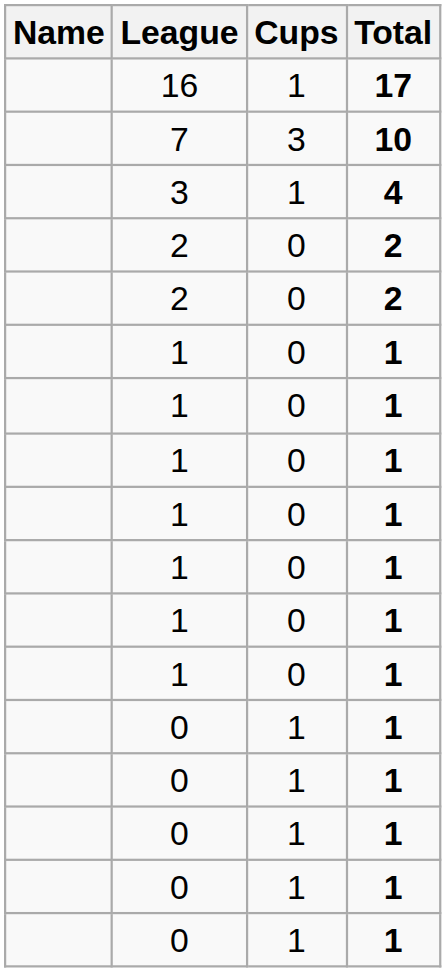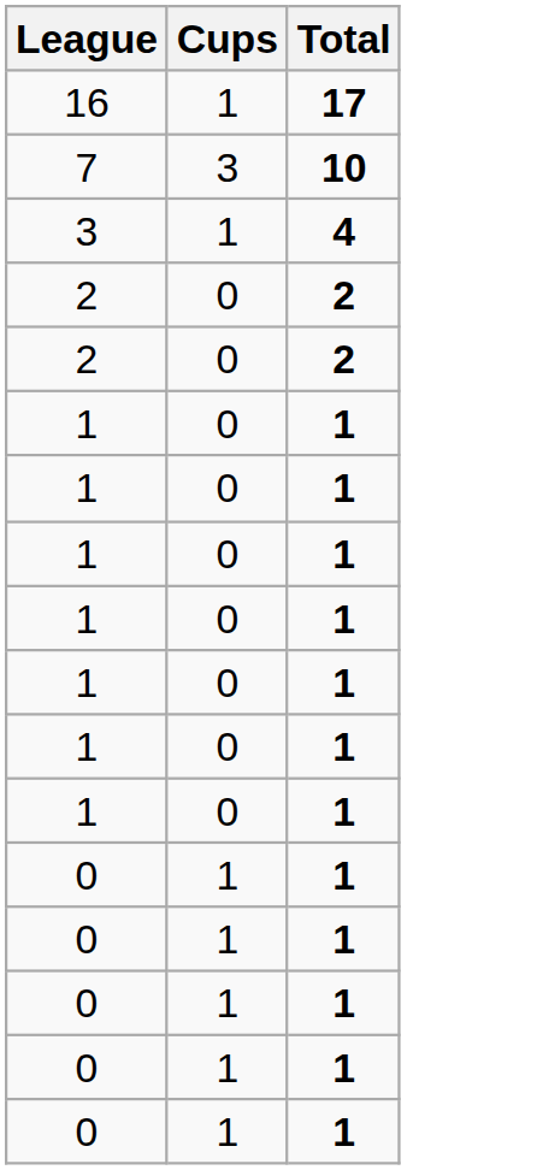 <table class="wikitable sortable" style="text-align:center; font-size:95%">
 <tr>
-<th>Name</th>
 <th>League</th>
 <th>Cups</th>
 <th>Total</th>
 </tr>
 <tr>
-<td></td>
 <td>16</td>
 <td>1</td>
 <td> <strong>17</strong></td>
 </tr>
 <tr>
-<td></td>
 <td>7</td>
 <td>3</td>
 <td> <strong>10</strong></td>
 </tr>
 <tr>
-<td></td>
 <td>3</td>
 <td>1</td>
 <td> <strong>4</strong></td>
 </tr>
 <tr>
-<td></td>
 <td>2</td>
 <td>0</td>
 <td> <strong>2</strong></td>
 </tr>
 <tr>
-<td></td>
 <td>2</td>
 <td>0</td>
 <td> <strong>2</strong></td>
 </tr>
 <tr>
-<td></td>
 <td>1</td>
 <td>0</td>
 <td> <strong>1</strong></td>
 </tr>
 <tr>
-<td></td>
 <td>1</td>
 <td>0</td>
 <td> <strong>1</strong></td>
 </tr>
 <tr>
-<td></td>
 <td>1</td>
 <td>0</td>
 <td> <strong>1</strong></td>
 </tr>
 <tr>
-<td></td>
 <td>1</td>
 <td>0</td>
 <td> <strong>1</strong></td>
 </tr>
 <tr>
-<td></td>
 <td>1</td>
 <td>0</td>
 <td> <strong>1</strong></td>
 </tr>
 <tr>
-<td></td>
 <td>1</td>
 <td>0</td>
 <td> <strong>1</strong></td>
 </tr>
 <tr>
-<td></td>
 <td>1</td>
 <td>0</td>
 <td> <strong>1</strong></td>
 </tr>
 <tr>
-<td></td>
 <td>0</td>
 <td>1</td>
 <td> <strong>1</strong></td>
 </tr>
 <tr>
-<td></td>
 <td>0</td>
 <td>1</td>
 <td> <strong>1</strong></td>
 </tr>
 <tr>
-<td></td>
 <td>0</td>
 <td>1</td>
 <td> <strong>1</strong></td>
 </tr>
 <tr>
-<td></td>
 <td>0</td>
 <td>1</td>
 <td> <strong>1</strong></td>
 </tr>
 <tr>
-<td></td>
 <td>0</td>
 <td>1</td>
 <td> <strong>1</strong></td>
 </tr>
 </table>
